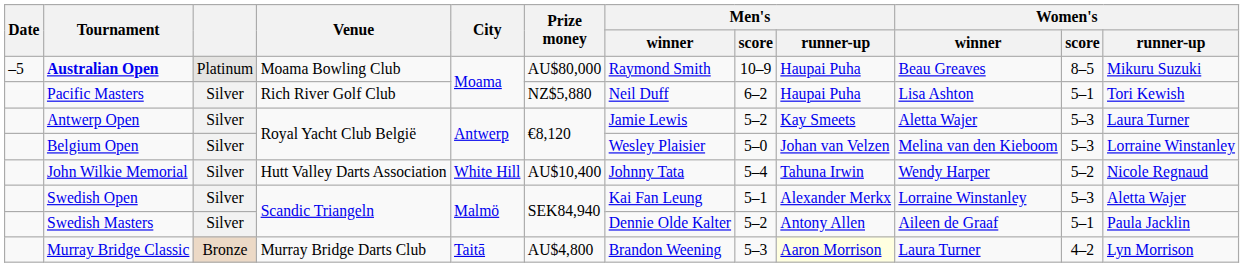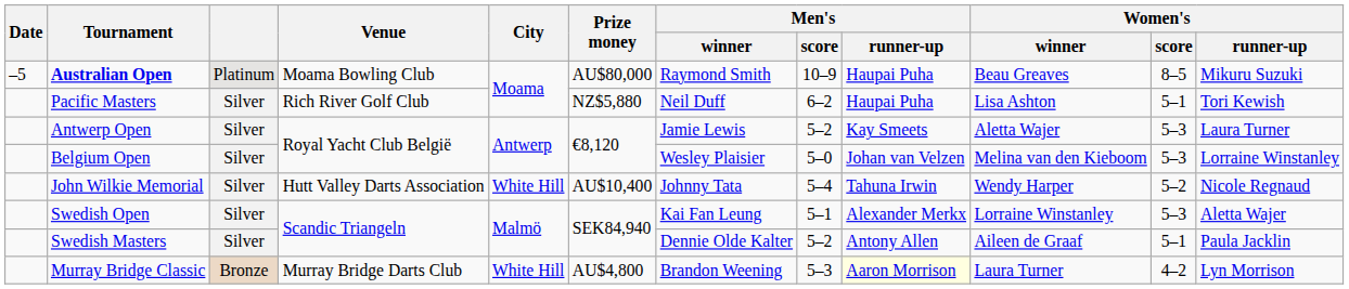 <table class="wikitable sortable" style="font-size: 85%">
 <tr>
 <th rowspan="2">Date</th>
 <th rowspan="2">Tournament</th>
 <th rowspan="2"></th>
 <th rowspan="2">Venue</th>
 <th rowspan="2">City</th>
 <th rowspan="2" class=unsortable>Prize<br>money</th>
 <th colspan="3">Men's</th>
 <th colspan="3">Women's</th>
 </tr>
 <tr>
 <th>winner</th>
 <th class=unsortable>score</th>
 <th>runner-up</th>
 <th>winner</th>
 <th class=unsortable>score</th>
 <th>runner-up</th>
 </tr>
 <tr>
 <td>–5</td>
 <td><strong><a href='#'>Australian Open</a></strong></td>
 <td bgcolor="E5E4E2" align="center">Platinum</td>
 <td>Moama Bowling Club</td>
 <td rowspan=2> <a href='#'>Moama</a></td>
 <td>AU$80,000</td>
 <td> <a href='#'>Raymond Smith</a></td>
 <td align="center">10–9</td>
 <td> <a href='#'>Haupai Puha</a></td>
 <td> <a href='#'>Beau Greaves</a></td>
 <td align="center">8–5</td>
 <td> <a href='#'>Mikuru Suzuki</a></td>
 </tr>
 <tr>
 <td></td>
 <td><a href='#'>Pacific Masters</a></td>
 <td bgcolor="f2f2f2" align="center">Silver</td>
 <td>Rich River Golf Club</td>
 <td>NZ$5,880</td>
 <td> <a href='#'>Neil Duff</a></td>
 <td align="center">6–2</td>
 <td> <a href='#'>Haupai Puha</a></td>
 <td> <a href='#'>Lisa Ashton</a></td>
 <td align="center">5–1</td>
 <td> <a href='#'>Tori Kewish</a></td>
 </tr>
 <tr>
 <td></td>
 <td><a href='#'>Antwerp Open</a></td>
 <td bgcolor="f2f2f2" align="center">Silver</td>
 <td rowspan=2>Royal Yacht Club België</td>
 <td rowspan=2> <a href='#'>Antwerp</a></td>
 <td rowspan=2>€8,120</td>
 <td> <a href='#'>Jamie Lewis</a></td>
 <td align="center">5–2</td>
 <td> <a href='#'>Kay Smeets</a></td>
 <td> <a href='#'>Aletta Wajer</a></td>
 <td align="center">5–3</td>
 <td> <a href='#'>Laura Turner</a></td>
 </tr>
 <tr>
 <td></td>
 <td><a href='#'>Belgium Open</a></td>
 <td bgcolor="f2f2f2" align="center">Silver</td>
 <td> <a href='#'>Wesley Plaisier</a></td>
 <td align="center">5–0</td>
 <td> <a href='#'>Johan van Velzen</a></td>
 <td> <a href='#'>Melina van den Kieboom</a></td>
 <td align="center">5–3</td>
 <td> <a href='#'>Lorraine Winstanley</a></td>
 </tr>
 <tr>
 <td></td>
 <td><a href='#'>John Wilkie Memorial</a></td>
 <td bgcolor="f2f2f2" align="center">Silver</td>
 <td>Hutt Valley Darts Association</td>
 <td> <a href='#'>White Hill</a></td>
 <td>AU$10,400</td>
 <td> <a href='#'>Johnny Tata</a></td>
 <td align="center">5–4</td>
 <td> <a href='#'>Tahuna Irwin</a></td>
 <td> <a href='#'>Wendy Harper</a></td>
 <td align="center">5–2</td>
 <td> <a href='#'>Nicole Regnaud</a></td>
 </tr>
 <tr>
 <td></td>
 <td><a href='#'>Swedish Open</a></td>
 <td bgcolor="f2f2f2" align="center">Silver</td>
 <td rowspan=2><a href='#'>Scandic Triangeln</a></td>
 <td rowspan=2> <a href='#'>Malmö</a></td>
 <td rowspan=2>SEK84,940</td>
 <td> <a href='#'>Kai Fan Leung</a></td>
 <td align="center">5–1</td>
 <td> <a href='#'>Alexander Merkx</a></td>
 <td> <a href='#'>Lorraine Winstanley</a></td>
 <td align="center">5–3</td>
 <td> <a href='#'>Aletta Wajer</a></td>
 </tr>
 <tr>
 <td></td>
 <td><a href='#'>Swedish Masters</a></td>
 <td bgcolor="f2f2f2" align="center">Silver</td>
 <td> <a href='#'>Dennie Olde Kalter</a></td>
 <td align="center">5–2</td>
 <td> <a href='#'>Antony Allen</a></td>
 <td> <a href='#'>Aileen de Graaf</a></td>
 <td align="center">5–1</td>
 <td> <a href='#'>Paula Jacklin</a></td>
 </tr>
 <tr>
 <td></td>
 <td><a href='#'>Murray Bridge Classic</a></td>
 <td bgcolor="ecd9c6" align="center">Bronze</td>
 <td>Murray Bridge Darts Club</td>
-<td> <a href='#'>Taitā</a></td>
+<td> <a href='#'>White Hill</a></td>
 <td>AU$4,800</td>
 <td> <a href='#'>Brandon Weening</a></td>
 <td align="center">5–3</td>
 <td style="background: lightyellow;"> <a href='#'>Aaron Morrison</a></td>
 <td> <a href='#'>Laura Turner</a></td>
 <td align="center">4–2</td>
 <td> <a href='#'>Lyn Morrison</a></td>
 </tr>
 </table>
